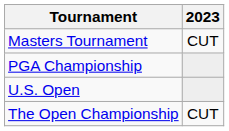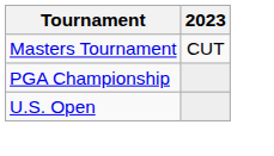 <table class="wikitable" style="font-size:95%;text-align:center;">
 <tr>
 <th>Tournament</th>
 <th>2023</th>
 </tr>
 <tr>
 <td align=left><a href='#'>Masters Tournament</a></td>
 <td>CUT</td>
 </tr>
 <tr>
 <td align=left><a href='#'>PGA Championship</a></td>
 <td style="background:#eeeeee;"></td>
 </tr>
 <tr>
 <td align=left><a href='#'>U.S. Open</a></td>
 <td style="background:#eeeeee;"></td>
 </tr>
-<tr>
-<td align=left><a href='#'>The Open Championship</a></td>
-<td>CUT</td>
-</tr>
 </table>
